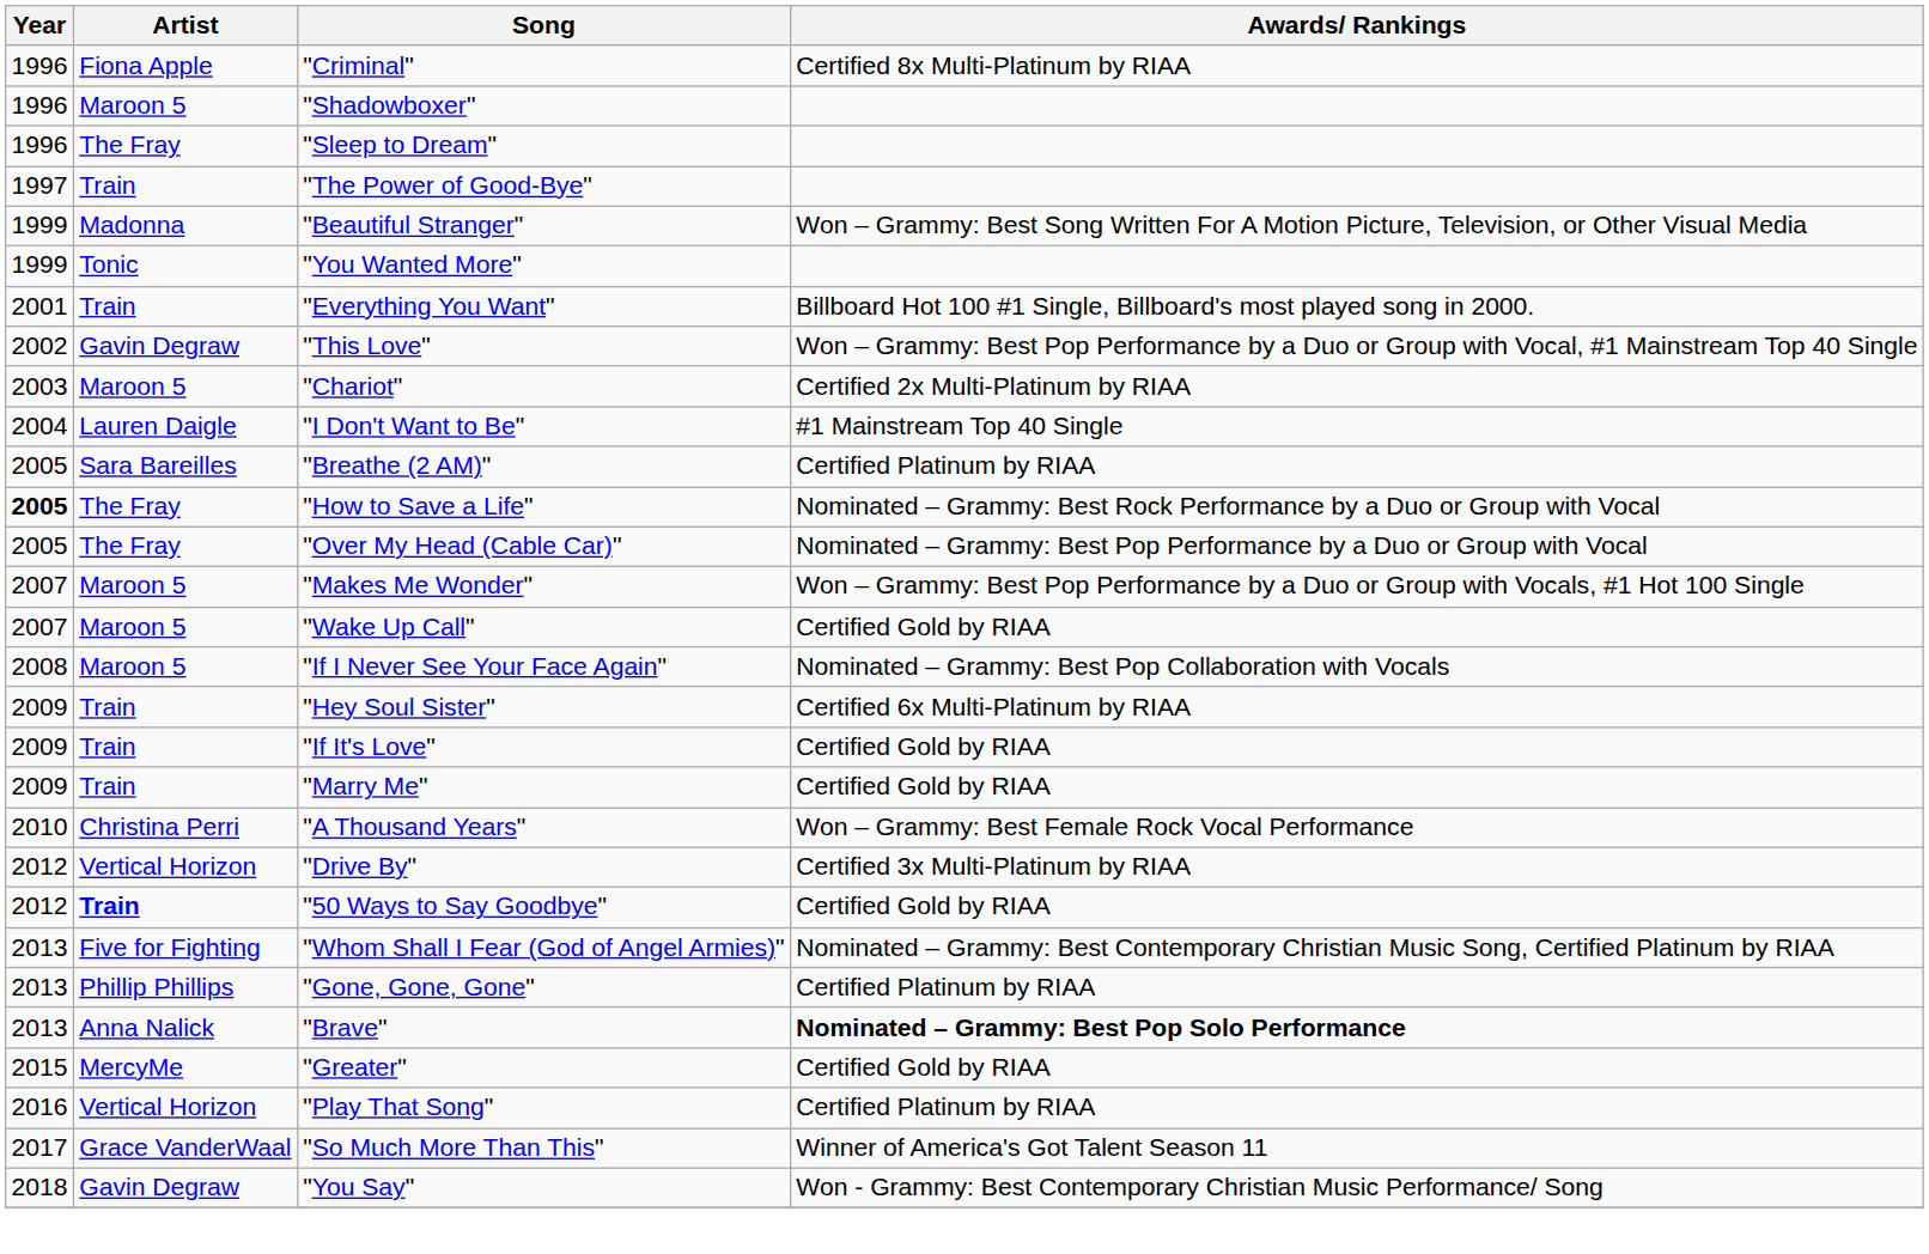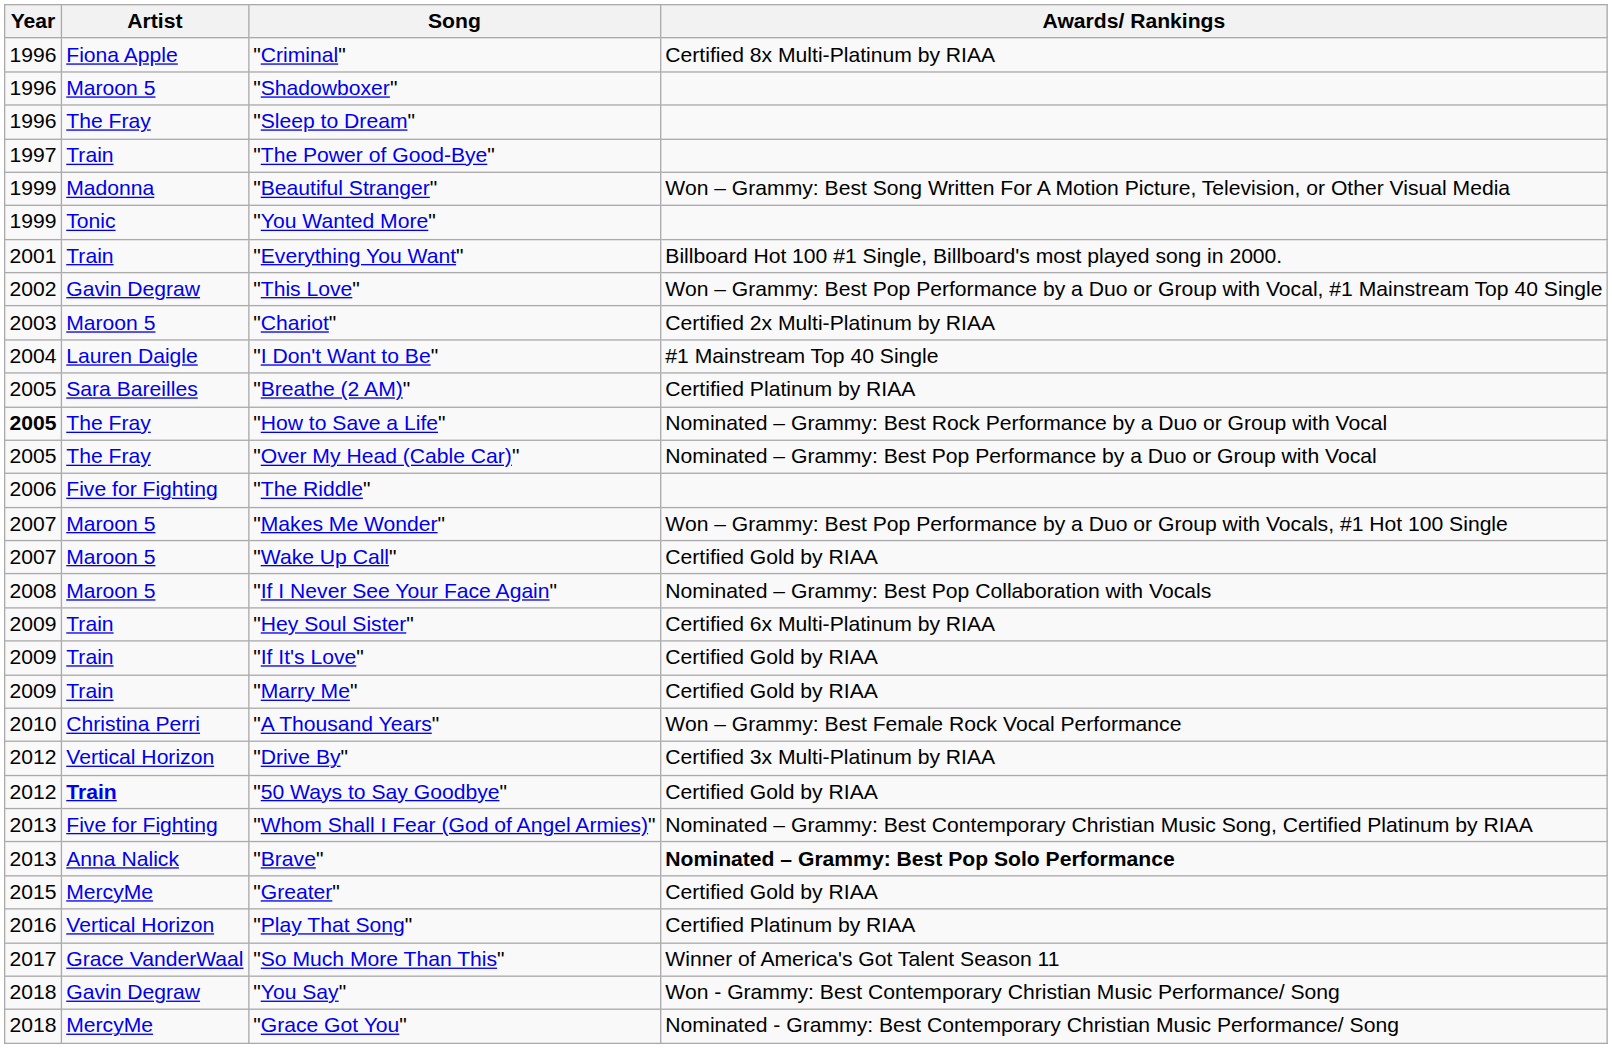 <table class="wikitable sortable">
 <tr>
 <th>Year</th>
 <th>Artist</th>
 <th>Song</th>
 <th>Awards/ Rankings</th>
 </tr>
 <tr>
 <td>1996</td>
 <td><a href='#'>Fiona Apple</a></td>
 <td>"<a href='#'>Criminal</a>"</td>
 <td>Certified 8x Multi-Platinum by RIAA</td>
 </tr>
 <tr>
 <td>1996</td>
 <td><a href='#'>Maroon 5</a></td>
 <td>"<a href='#'>Shadowboxer</a>"</td>
 <td></td>
 </tr>
 <tr>
 <td>1996</td>
 <td><a href='#'>The Fray</a></td>
 <td>"<a href='#'>Sleep to Dream</a>"</td>
 <td></td>
 </tr>
 <tr>
 <td>1997</td>
 <td><a href='#'>Train</a></td>
 <td>"<a href='#'>The Power of Good-Bye</a>"</td>
 <td></td>
 </tr>
 <tr>
 <td>1999</td>
 <td><a href='#'>Madonna</a></td>
 <td>"<a href='#'>Beautiful Stranger</a>"</td>
 <td>Won – Grammy: Best Song Written For A Motion Picture, Television, or Other Visual Media</td>
 </tr>
 <tr>
 <td>1999</td>
 <td><a href='#'>Tonic</a></td>
 <td>"<a href='#'>You Wanted More</a>"</td>
 <td></td>
 </tr>
 <tr>
 <td>2001</td>
 <td><a href='#'>Train</a></td>
 <td>"<a href='#'>Everything You Want</a>"</td>
 <td>Billboard Hot 100 #1 Single, Billboard's most played song in 2000.</td>
 </tr>
 <tr>
 <td>2002</td>
 <td><a href='#'>Gavin Degraw</a></td>
 <td>"<a href='#'>This Love</a>"</td>
 <td>Won – Grammy: Best Pop Performance by a Duo or Group with Vocal, #1 Mainstream Top 40 Single</td>
 </tr>
 <tr>
 <td>2003</td>
 <td><a href='#'>Maroon 5</a></td>
 <td>"<a href='#'>Chariot</a>"</td>
 <td>Certified 2x Multi-Platinum by RIAA</td>
 </tr>
 <tr>
 <td>2004</td>
 <td><a href='#'>Lauren Daigle</a></td>
 <td>"<a href='#'>I Don't Want to Be</a>"</td>
 <td>#1 Mainstream Top 40 Single</td>
 </tr>
 <tr>
 <td>2005</td>
 <td><a href='#'>Sara Bareilles</a></td>
 <td>"<a href='#'>Breathe (2 AM)</a>"</td>
 <td>Certified Platinum by RIAA</td>
 </tr>
 <tr>
 <td><strong>2005</strong></td>
 <td><a href='#'>The Fray</a></td>
 <td>"<a href='#'>How to Save a Life</a>"</td>
 <td>Nominated – Grammy: Best Rock Performance by a Duo or Group with Vocal</td>
 </tr>
 <tr>
 <td>2005</td>
 <td><a href='#'>The Fray</a></td>
 <td>"<a href='#'>Over My Head (Cable Car)</a>"</td>
 <td>Nominated – Grammy: Best Pop Performance by a Duo or Group with Vocal</td>
 </tr>
 <tr>
+<td>2006</td>
+<td><a href='#'>Five for Fighting</a></td>
+<td>"<a href='#'>The Riddle</a>"</td>
+<td></td>
+</tr>
+<tr>
 <td>2007</td>
 <td><a href='#'>Maroon 5</a></td>
 <td>"<a href='#'>Makes Me Wonder</a>"</td>
 <td>Won – Grammy: Best Pop Performance by a Duo or Group with Vocals, #1 Hot 100 Single</td>
 </tr>
 <tr>
 <td>2007</td>
 <td><a href='#'>Maroon 5</a></td>
 <td>"<a href='#'>Wake Up Call</a>"</td>
 <td>Certified Gold by RIAA</td>
 </tr>
 <tr>
 <td>2008</td>
 <td><a href='#'>Maroon 5</a></td>
 <td>"<a href='#'>If I Never See Your Face Again</a>"</td>
 <td>Nominated – Grammy: Best Pop Collaboration with Vocals</td>
 </tr>
 <tr>
 <td>2009</td>
 <td><a href='#'>Train</a></td>
 <td>"<a href='#'>Hey Soul Sister</a>"</td>
 <td>Certified 6x Multi-Platinum by RIAA</td>
 </tr>
 <tr>
 <td>2009</td>
 <td><a href='#'>Train</a></td>
 <td>"<a href='#'>If It's Love</a>"</td>
 <td>Certified Gold by RIAA</td>
 </tr>
 <tr>
 <td>2009</td>
 <td><a href='#'>Train</a></td>
 <td>"<a href='#'>Marry Me</a>"</td>
 <td>Certified Gold by RIAA</td>
 </tr>
 <tr>
 <td>2010</td>
 <td><a href='#'>Christina Perri</a></td>
 <td>"<a href='#'>A Thousand Years</a>"</td>
 <td>Won – Grammy: Best Female Rock Vocal Performance</td>
 </tr>
 <tr>
 <td>2012</td>
 <td><a href='#'>Vertical Horizon</a></td>
 <td>"<a href='#'>Drive By</a>"</td>
 <td>Certified 3x Multi-Platinum by RIAA</td>
 </tr>
 <tr>
 <td>2012</td>
 <td><strong><a href='#'>Train</a></strong></td>
 <td>"<a href='#'>50 Ways to Say Goodbye</a>"</td>
 <td>Certified Gold by RIAA</td>
 </tr>
 <tr>
 <td>2013</td>
 <td><a href='#'>Five for Fighting</a></td>
 <td>"<a href='#'>Whom Shall I Fear (God of Angel Armies)</a>"</td>
 <td>Nominated – Grammy: Best Contemporary Christian Music Song, Certified Platinum by RIAA</td>
 </tr>
 <tr>
 <td>2013</td>
-<td><a href='#'>Phillip Phillips</a></td>
-<td>"<a href='#'>Gone, Gone, Gone</a>"</td>
-<td>Certified Platinum by RIAA</td>
-</tr>
-<tr>
-<td>2013</td>
 <td><a href='#'>Anna Nalick</a></td>
 <td>"<a href='#'>Brave</a>"</td>
 <td><strong>Nominated – Grammy: Best Pop Solo Performance</strong></td>
 </tr>
 <tr>
 <td>2015</td>
 <td><a href='#'>MercyMe</a></td>
 <td>"<a href='#'>Greater</a>"</td>
 <td>Certified Gold by RIAA</td>
 </tr>
 <tr>
 <td>2016</td>
 <td><a href='#'>Vertical Horizon</a></td>
 <td>"<a href='#'>Play That Song</a>"</td>
 <td>Certified Platinum by RIAA</td>
 </tr>
 <tr>
 <td>2017</td>
 <td><a href='#'>Grace VanderWaal</a></td>
 <td>"<a href='#'>So Much More Than This</a>"</td>
 <td>Winner of America's Got Talent Season 11</td>
 </tr>
 <tr>
 <td>2018</td>
 <td><a href='#'>Gavin Degraw</a></td>
 <td>"<a href='#'>You Say</a>"</td>
 <td>Won - Grammy: Best Contemporary Christian Music Performance/ Song</td>
 </tr>
 <tr>
+<td>2018</td>
+<td><a href='#'>MercyMe</a></td>
+<td>"<a href='#'>Grace Got You</a>"</td>
+<td>Nominated - Grammy: Best Contemporary Christian Music Performance/ Song</td>
+</tr>
+<tr>
 </tr>
 </table>
